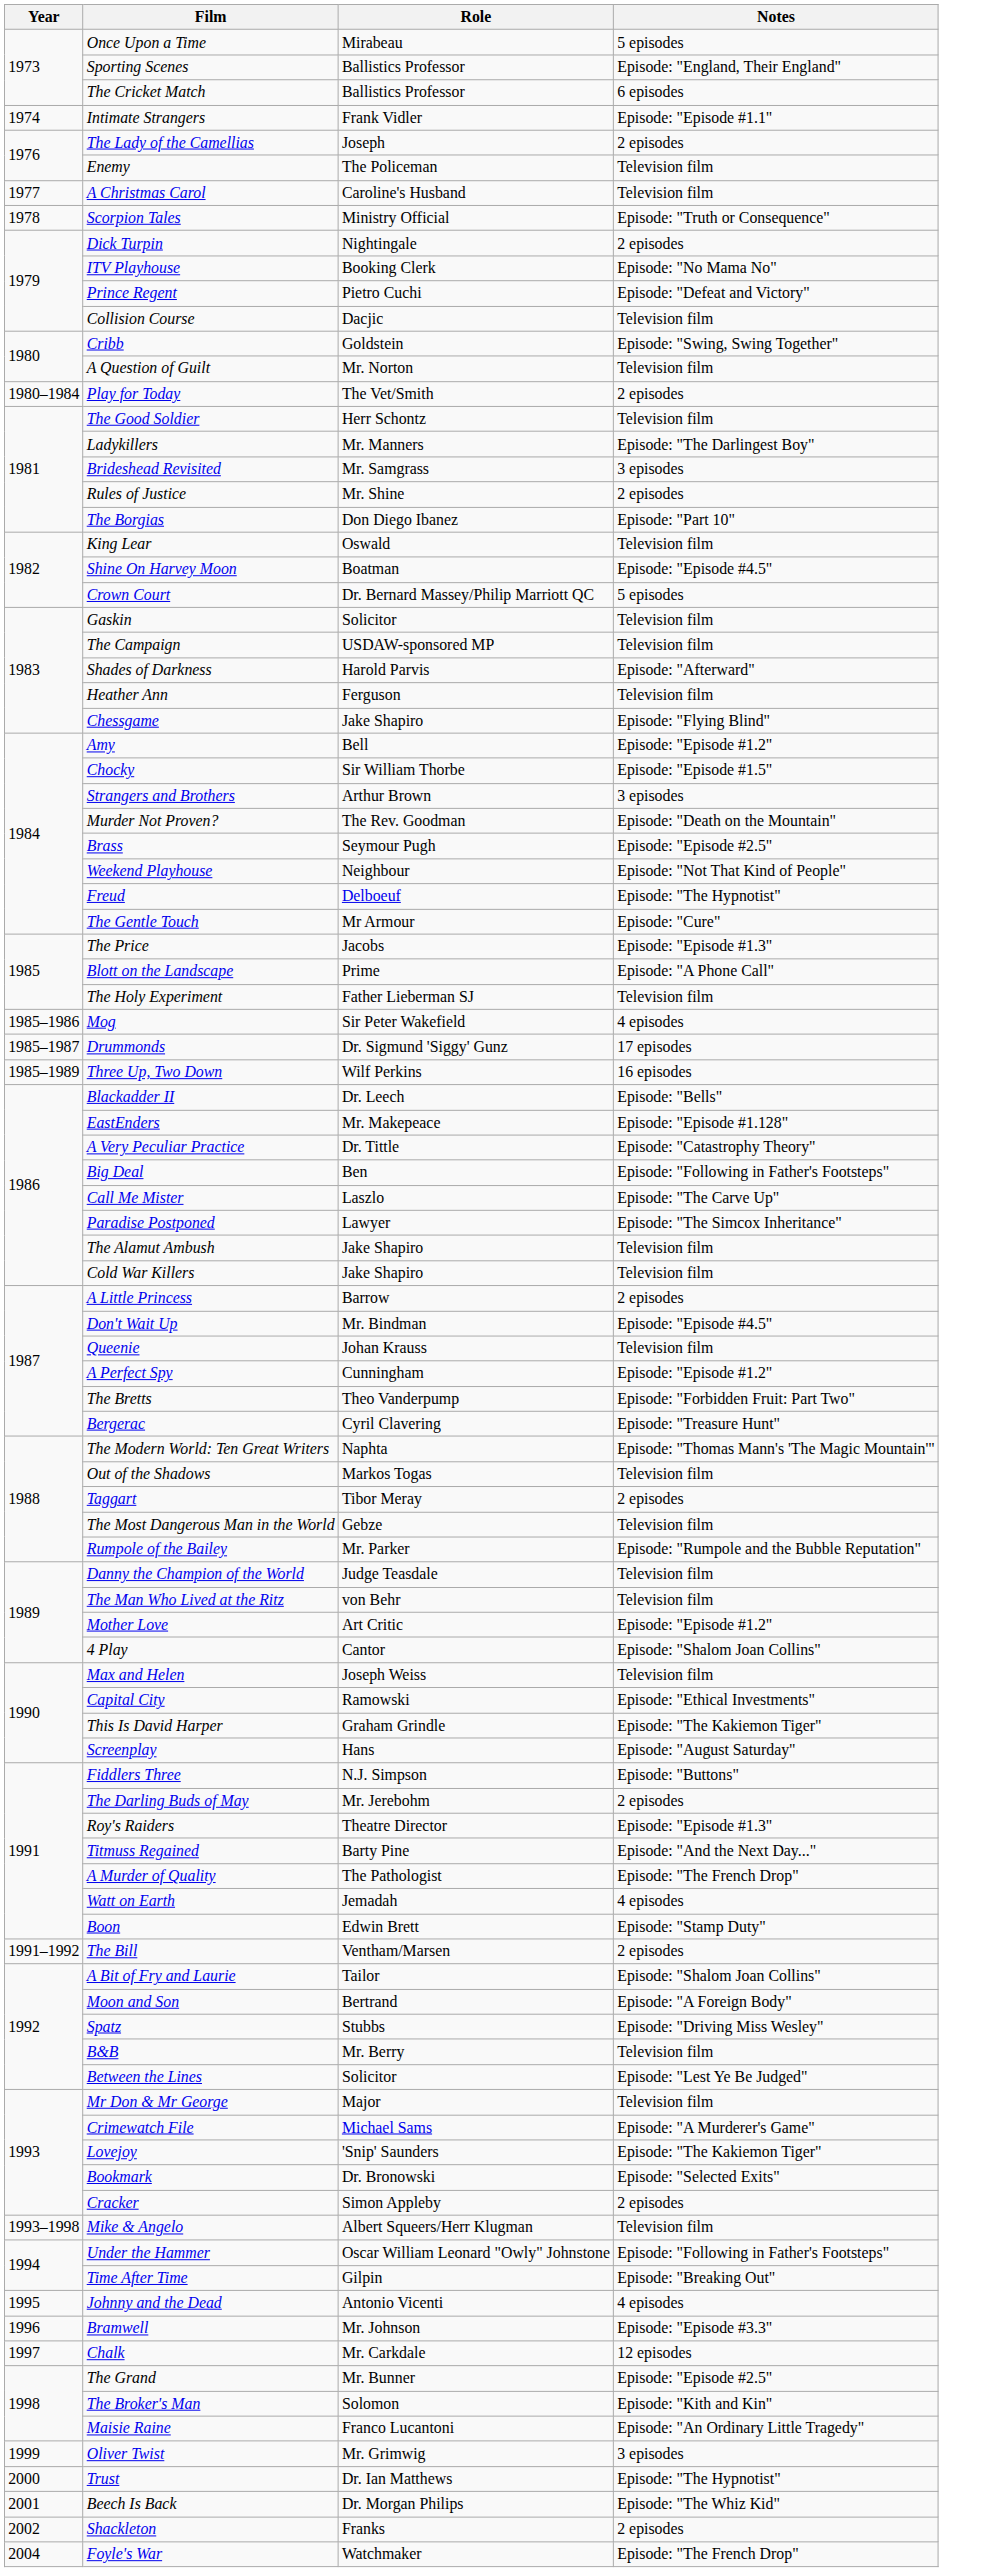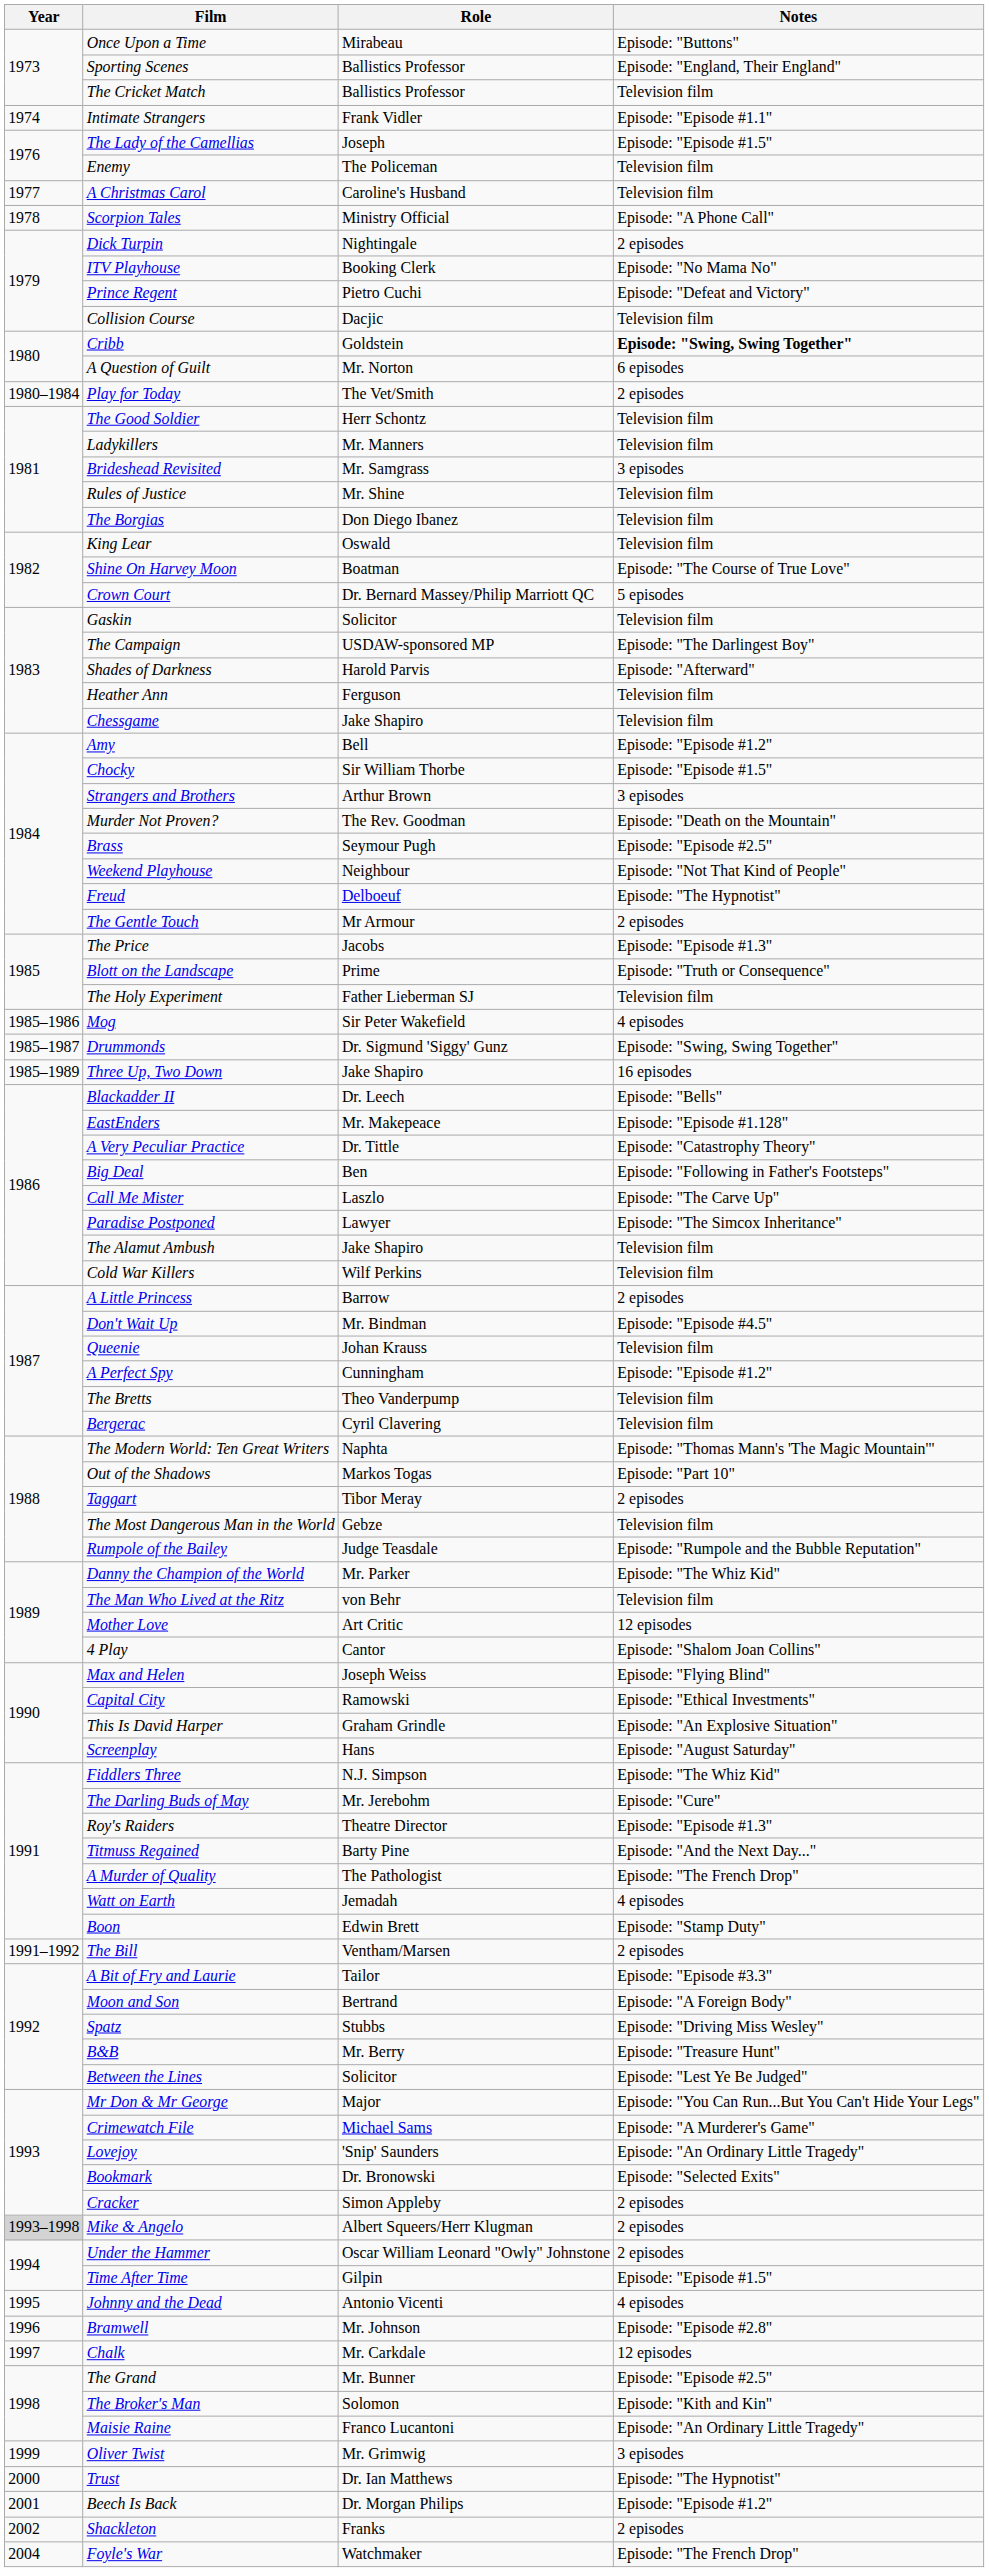 <table class="wikitable">
 <tr>
 <th>Year</th>
 <th>Film</th>
 <th>Role</th>
 <th>Notes</th>
 </tr>
 <tr>
 <td rowspan="3">1973</td>
 <td><em>Once Upon a Time</em></td>
 <td>Mirabeau</td>
-<td>5 episodes</td>
+<td>Episode: "Buttons"</td>
 </tr>
 <tr>
 <td><em>Sporting Scenes</em></td>
 <td>Ballistics Professor</td>
 <td>Episode: "England, Their England"</td>
 </tr>
 <tr>
 <td><em>The Cricket Match</em></td>
 <td>Ballistics Professor</td>
-<td>6 episodes</td>
+<td>Television film</td>
 </tr>
 <tr>
 <td>1974</td>
 <td><em>Intimate Strangers</em></td>
 <td>Frank Vidler</td>
 <td>Episode: "Episode #1.1"</td>
 </tr>
 <tr>
 <td rowspan="2">1976</td>
 <td><em><a href='#'>The Lady of the Camellias</a></em></td>
 <td>Joseph</td>
-<td>2 episodes</td>
+<td>Episode: "Episode #1.5"</td>
 </tr>
 <tr>
 <td><em>Enemy</em></td>
 <td>The Policeman</td>
 <td>Television film</td>
 </tr>
 <tr>
 <td>1977</td>
 <td><em><a href='#'>A Christmas Carol</a></em></td>
 <td>Caroline's Husband</td>
 <td>Television film</td>
 </tr>
 <tr>
 <td>1978</td>
 <td><em><a href='#'>Scorpion Tales</a></em></td>
 <td>Ministry Official</td>
-<td>Episode: "Truth or Consequence"</td>
+<td>Episode: "A Phone Call"</td>
 </tr>
 <tr>
 <td rowspan="4">1979</td>
 <td><a href='#'><em>Dick Turpin</em></a></td>
 <td>Nightingale</td>
 <td>2 episodes</td>
 </tr>
 <tr>
 <td><a href='#'><em>ITV Playhouse</em></a></td>
 <td>Booking Clerk</td>
 <td>Episode: "No Mama No"</td>
 </tr>
 <tr>
 <td><a href='#'><em>Prince Regent</em></a></td>
 <td>Pietro Cuchi</td>
 <td>Episode: "Defeat and Victory"</td>
 </tr>
 <tr>
 <td><em>Collision Course</em></td>
 <td>Dacjic</td>
 <td>Television film</td>
 </tr>
 <tr>
 <td rowspan="2">1980</td>
 <td><em><a href='#'>Cribb</a></em></td>
 <td>Goldstein</td>
-<td>Episode: "Swing, Swing Together"</td>
+<td><strong>Episode: "Swing, Swing Together"</strong></td>
 </tr>
 <tr>
 <td><em>A Question of Guilt</em></td>
 <td>Mr. Norton</td>
-<td>Television film</td>
+<td>6 episodes</td>
 </tr>
 <tr>
 <td rowspan="1">1980–1984</td>
 <td><em><a href='#'>Play for Today</a></em></td>
 <td>The Vet/Smith</td>
 <td>2 episodes</td>
 </tr>
 <tr>
 <td rowspan="5">1981</td>
 <td><a href='#'><em>The Good Soldier</em></a></td>
 <td>Herr Schontz</td>
 <td>Television film</td>
 </tr>
 <tr>
 <td><em>Ladykillers</em></td>
 <td>Mr. Manners</td>
-<td>Episode: "The Darlingest Boy"</td>
+<td>Television film</td>
 </tr>
 <tr>
 <td><a href='#'><em>Brideshead Revisited</em></a></td>
 <td>Mr. Samgrass</td>
 <td>3 episodes</td>
 </tr>
 <tr>
 <td><em>Rules of Justice</em></td>
 <td>Mr. Shine</td>
-<td>2 episodes</td>
+<td>Television film</td>
 </tr>
 <tr>
 <td><a href='#'><em>The Borgias</em></a></td>
 <td>Don Diego Ibanez</td>
-<td>Episode: "Part 10"</td>
+<td>Television film</td>
 </tr>
 <tr>
 <td rowspan="3">1982</td>
 <td><em>King Lear</em></td>
 <td>Oswald</td>
 <td>Television film</td>
 </tr>
 <tr>
 <td><a href='#'><em>Shine On Harvey Moon</em></a></td>
 <td>Boatman</td>
-<td>Episode: "Episode #4.5"</td>
+<td>Episode: "The Course of True Love"</td>
 </tr>
 <tr>
 <td><a href='#'><em>Crown Court</em></a></td>
 <td>Dr. Bernard Massey/Philip Marriott QC</td>
 <td>5 episodes</td>
 </tr>
 <tr>
 <td rowspan="5">1983</td>
 <td><em>Gaskin</em></td>
 <td>Solicitor</td>
 <td>Television film</td>
 </tr>
 <tr>
 <td><em>The Campaign</em></td>
 <td>USDAW-sponsored MP</td>
-<td>Television film</td>
+<td>Episode: "The Darlingest Boy"</td>
 </tr>
 <tr>
 <td><em>Shades of Darkness</em></td>
 <td>Harold Parvis</td>
 <td>Episode: "Afterward"</td>
 </tr>
 <tr>
 <td><em>Heather Ann</em></td>
 <td>Ferguson</td>
 <td>Television film</td>
 </tr>
 <tr>
 <td><em><a href='#'>Chessgame</a></em></td>
 <td>Jake Shapiro</td>
-<td>Episode: "Flying Blind"</td>
+<td>Television film</td>
 </tr>
 <tr>
 <td rowspan="8">1984</td>
 <td><a href='#'><em>Amy</em></a></td>
 <td>Bell</td>
 <td>Episode: "Episode #1.2"</td>
 </tr>
 <tr>
 <td><a href='#'><em>Chocky</em></a></td>
 <td>Sir William Thorbe</td>
 <td>Episode: "Episode #1.5"</td>
 </tr>
 <tr>
 <td><a href='#'><em>Strangers and Brothers</em></a></td>
 <td>Arthur Brown</td>
 <td>3 episodes</td>
 </tr>
 <tr>
 <td><em>Murder Not Proven?</em></td>
 <td>The Rev. Goodman</td>
 <td>Episode: "Death on the Mountain"</td>
 </tr>
 <tr>
 <td><a href='#'><em>Brass</em></a></td>
 <td>Seymour Pugh</td>
 <td>Episode: "Episode #2.5"</td>
 </tr>
 <tr>
 <td><em><a href='#'>Weekend Playhouse</a></em></td>
 <td>Neighbour</td>
 <td>Episode: "Not That Kind of People"</td>
 </tr>
 <tr>
 <td><a href='#'><em>Freud</em></a></td>
 <td><a href='#'>Delboeuf</a></td>
 <td>Episode: "The Hypnotist"</td>
 </tr>
 <tr>
 <td><em><a href='#'>The Gentle Touch</a></em></td>
 <td>Mr Armour</td>
-<td>Episode: "Cure"</td>
+<td>2 episodes</td>
 </tr>
 <tr>
 <td rowspan="3">1985</td>
 <td><em>The Price</em></td>
 <td>Jacobs</td>
 <td>Episode: "Episode #1.3"</td>
 </tr>
 <tr>
 <td><a href='#'><em>Blott on the Landscape</em></a></td>
 <td>Prime</td>
-<td>Episode: "A Phone Call"</td>
+<td>Episode: "Truth or Consequence"</td>
 </tr>
 <tr>
 <td><em>The Holy Experiment</em></td>
 <td>Father Lieberman SJ</td>
 <td>Television film</td>
 </tr>
 <tr>
 <td rowspan="1">1985–1986</td>
 <td><a href='#'><em>Mog</em></a></td>
 <td>Sir Peter Wakefield</td>
 <td>4 episodes</td>
 </tr>
 <tr>
 <td rowspan="1">1985–1987</td>
 <td><a href='#'><em>Drummonds</em></a></td>
 <td>Dr. Sigmund 'Siggy' Gunz</td>
-<td>17 episodes</td>
+<td>Episode: "Swing, Swing Together"</td>
 </tr>
 <tr>
 <td rowspan="1">1985–1989</td>
 <td><em><a href='#'>Three Up, Two Down</a></em></td>
-<td>Wilf Perkins</td>
+<td>Jake Shapiro</td>
 <td>16 episodes</td>
 </tr>
 <tr>
 <td rowspan="8">1986</td>
 <td><em><a href='#'>Blackadder II</a></em></td>
 <td>Dr. Leech</td>
 <td>Episode: "Bells"</td>
 </tr>
 <tr>
 <td><em><a href='#'>EastEnders</a></em></td>
 <td>Mr. Makepeace</td>
 <td>Episode: "Episode #1.128"</td>
 </tr>
 <tr>
 <td><em><a href='#'>A Very Peculiar Practice</a></em></td>
 <td>Dr. Tittle</td>
 <td>Episode: "Catastrophy Theory"</td>
 </tr>
 <tr>
 <td><a href='#'><em>Big Deal</em></a></td>
 <td>Ben</td>
 <td>Episode: "Following in Father's Footsteps"</td>
 </tr>
 <tr>
 <td><a href='#'><em>Call Me Mister</em></a></td>
 <td>Laszlo</td>
 <td>Episode: "The Carve Up"</td>
 </tr>
 <tr>
 <td><em><a href='#'>Paradise Postponed</a></em></td>
 <td>Lawyer</td>
 <td>Episode: "The Simcox Inheritance"</td>
 </tr>
 <tr>
 <td><em>The Alamut Ambush</em></td>
 <td>Jake Shapiro</td>
 <td>Television film</td>
 </tr>
 <tr>
 <td><em>Cold War Killers</em></td>
-<td>Jake Shapiro</td>
+<td>Wilf Perkins</td>
 <td>Television film</td>
 </tr>
 <tr>
 <td rowspan="6">1987</td>
 <td><a href='#'><em>A Little Princess</em></a></td>
 <td>Barrow</td>
 <td>2 episodes</td>
 </tr>
 <tr>
 <td><a href='#'><em>Don't Wait Up</em></a></td>
 <td>Mr. Bindman</td>
 <td>Episode: "Episode #4.5"</td>
 </tr>
 <tr>
 <td><a href='#'><em>Queenie</em></a></td>
 <td>Johan Krauss</td>
 <td>Television film</td>
 </tr>
 <tr>
 <td><a href='#'><em>A Perfect Spy</em></a></td>
 <td>Cunningham</td>
 <td>Episode: "Episode #1.2"</td>
 </tr>
 <tr>
 <td><em>The Bretts</em></td>
 <td>Theo Vanderpump</td>
-<td>Episode: "Forbidden Fruit: Part Two"</td>
+<td>Television film</td>
 </tr>
 <tr>
 <td><a href='#'><em>Bergerac</em></a></td>
 <td>Cyril Clavering</td>
-<td>Episode: "Treasure Hunt"</td>
+<td>Television film</td>
 </tr>
 <tr>
 <td rowspan="5">1988</td>
 <td><em>The Modern World: Ten Great Writers</em></td>
 <td>Naphta</td>
 <td>Episode: "Thomas Mann's 'The Magic Mountain'"</td>
 </tr>
 <tr>
 <td><em>Out of the Shadows</em></td>
 <td>Markos Togas</td>
-<td>Television film</td>
+<td>Episode: "Part 10"</td>
 </tr>
 <tr>
 <td><em><a href='#'>Taggart</a></em></td>
 <td>Tibor Meray</td>
 <td>2 episodes</td>
 </tr>
 <tr>
 <td><em>The Most Dangerous Man in the World</em></td>
 <td>Gebze</td>
 <td>Television film</td>
 </tr>
 <tr>
 <td><em><a href='#'>Rumpole of the Bailey</a></em></td>
-<td>Mr. Parker</td>
+<td>Judge Teasdale</td>
 <td>Episode: "Rumpole and the Bubble Reputation"</td>
 </tr>
 <tr>
 <td rowspan="4">1989</td>
 <td><a href='#'><em>Danny the Champion of the World</em></a></td>
-<td>Judge Teasdale</td>
-<td>Television film</td>
+<td>Mr. Parker</td>
+<td>Episode: "The Whiz Kid"</td>
 </tr>
 <tr>
 <td><a href='#'><em>The Man  Who Lived at the Ritz</em></a></td>
 <td>von Behr</td>
 <td>Television film</td>
 </tr>
 <tr>
 <td><a href='#'><em>Mother Love</em></a></td>
 <td>Art Critic</td>
-<td>Episode: "Episode #1.2"</td>
+<td>12 episodes</td>
 </tr>
 <tr>
 <td><em>4 Play</em></td>
 <td>Cantor</td>
 <td>Episode: "Shalom Joan Collins"</td>
 </tr>
 <tr>
 <td rowspan="4">1990</td>
 <td><em><a href='#'>Max and Helen</a></em></td>
 <td>Joseph Weiss</td>
-<td>Television film</td>
+<td>Episode: "Flying Blind"</td>
 </tr>
 <tr>
 <td><a href='#'><em>Capital City</em></a></td>
 <td>Ramowski</td>
 <td>Episode: "Ethical Investments"</td>
 </tr>
 <tr>
 <td><em>This Is David Harper</em></td>
 <td>Graham Grindle</td>
-<td>Episode: "The Kakiemon Tiger"</td>
+<td>Episode: "An Explosive Situation"</td>
 </tr>
 <tr>
 <td><a href='#'><em>Screenplay</em></a></td>
 <td>Hans</td>
 <td>Episode: "August Saturday"</td>
 </tr>
 <tr>
 <td rowspan="7">1991</td>
 <td><a href='#'><em>Fiddlers Three</em></a></td>
 <td>N.J. Simpson</td>
-<td>Episode: "Buttons"</td>
+<td>Episode: "The Whiz Kid"</td>
 </tr>
 <tr>
 <td><a href='#'><em>The Darling Buds of May</em></a></td>
 <td>Mr. Jerebohm</td>
-<td>2 episodes</td>
+<td>Episode: "Cure"</td>
 </tr>
 <tr>
 <td><em>Roy's Raiders</em></td>
 <td>Theatre Director</td>
 <td>Episode: "Episode #1.3"</td>
 </tr>
 <tr>
 <td><em><a href='#'>Titmuss Regained</a></em></td>
 <td>Barty Pine</td>
 <td>Episode: "And the Next Day..."</td>
 </tr>
 <tr>
 <td><a href='#'><em>A Murder of Quality</em></a></td>
 <td>The Pathologist</td>
 <td>Episode: "The French Drop"</td>
 </tr>
 <tr>
 <td><em><a href='#'>Watt on Earth</a></em></td>
 <td>Jemadah</td>
 <td>4 episodes</td>
 </tr>
 <tr>
 <td><a href='#'><em>Boon</em></a></td>
 <td>Edwin Brett</td>
 <td>Episode: "Stamp Duty"</td>
 </tr>
 <tr>
 <td rowspan="1">1991–1992</td>
 <td><em><a href='#'>The Bill</a></em></td>
 <td>Ventham/Marsen</td>
 <td>2 episodes</td>
 </tr>
 <tr>
 <td rowspan="5">1992</td>
 <td><a href='#'><em>A Bit of Fry and Laurie</em></a></td>
 <td>Tailor</td>
-<td>Episode: "Shalom Joan Collins"</td>
+<td>Episode: "Episode #3.3"</td>
 </tr>
 <tr>
 <td><em><a href='#'>Moon and Son</a></em></td>
 <td>Bertrand</td>
 <td>Episode: "A Foreign Body"</td>
 </tr>
 <tr>
 <td><em><a href='#'>Spatz</a></em></td>
 <td>Stubbs</td>
 <td>Episode: "Driving Miss Wesley"</td>
 </tr>
 <tr>
 <td><a href='#'><em>B&B</em></a></td>
 <td>Mr. Berry</td>
-<td>Television film</td>
+<td>Episode: "Treasure Hunt"</td>
 </tr>
 <tr>
 <td><a href='#'><em>Between the Lines</em></a></td>
 <td>Solicitor</td>
 <td>Episode: "Lest Ye Be Judged"</td>
 </tr>
 <tr>
 <td rowspan="5">1993</td>
 <td><em><a href='#'>Mr Don & Mr George</a></em></td>
 <td>Major</td>
-<td>Television film</td>
+<td>Episode: "You Can Run...But You Can't Hide Your Legs"</td>
 </tr>
 <tr>
 <td><em><a href='#'>Crimewatch File</a></em></td>
 <td><a href='#'>Michael Sams</a></td>
 <td>Episode: "A Murderer's Game"</td>
 </tr>
 <tr>
 <td><em><a href='#'>Lovejoy</a></em></td>
 <td>'Snip' Saunders</td>
-<td>Episode: "The Kakiemon Tiger"</td>
+<td>Episode: "An Ordinary Little Tragedy"</td>
 </tr>
 <tr>
 <td><a href='#'><em>Bookmark</em></a></td>
 <td>Dr. Bronowski</td>
 <td>Episode: "Selected Exits"</td>
 </tr>
 <tr>
 <td><a href='#'><em>Cracker</em></a></td>
 <td>Simon Appleby</td>
 <td>2 episodes</td>
 </tr>
 <tr>
-<td rowspan="1">1993–1998</td>
+<td rowspan="1" style="background: lightgrey;">1993–1998</td>
 <td><a href='#'><em>Mike & Angelo</em></a></td>
 <td>Albert Squeers/Herr Klugman</td>
-<td>Television film</td>
+<td>2 episodes</td>
 </tr>
 <tr>
 <td rowspan="2">1994</td>
 <td><em><a href='#'>Under the Hammer</a></em></td>
 <td>Oscar William Leonard "Owly" Johnstone</td>
-<td>Episode: "Following in Father's Footsteps"</td>
+<td>2 episodes</td>
 </tr>
 <tr>
 <td><a href='#'><em>Time After Time</em></a></td>
 <td>Gilpin</td>
-<td>Episode: "Breaking Out"</td>
+<td>Episode: "Episode #1.5"</td>
 </tr>
 <tr>
 <td>1995</td>
 <td><a href='#'><em>Johnny and the Dead</em></a></td>
 <td>Antonio Vicenti</td>
 <td>4 episodes</td>
 </tr>
 <tr>
 <td>1996</td>
 <td><a href='#'><em>Bramwell</em></a></td>
 <td>Mr. Johnson</td>
-<td>Episode: "Episode #3.3"</td>
+<td>Episode: "Episode #2.8"</td>
 </tr>
 <tr>
 <td>1997</td>
 <td><a href='#'><em>Chalk</em></a></td>
 <td>Mr. Carkdale</td>
 <td>12 episodes</td>
 </tr>
 <tr>
 <td rowspan="3">1998</td>
 <td><em>The Grand</em></td>
 <td>Mr. Bunner</td>
 <td>Episode: "Episode #2.5"</td>
 </tr>
 <tr>
 <td><em><a href='#'>The Broker's Man</a></em></td>
 <td>Solomon</td>
 <td>Episode: "Kith and Kin"</td>
 </tr>
 <tr>
 <td><em><a href='#'>Maisie Raine</a></em></td>
 <td>Franco Lucantoni</td>
 <td>Episode: "An Ordinary Little Tragedy"</td>
 </tr>
 <tr>
 <td>1999</td>
 <td><a href='#'><em>Oliver Twist</em></a></td>
 <td>Mr. Grimwig</td>
 <td>3 episodes</td>
 </tr>
 <tr>
 <td>2000</td>
 <td><a href='#'><em>Trust</em></a></td>
 <td>Dr. Ian Matthews</td>
 <td>Episode: "The Hypnotist"</td>
 </tr>
 <tr>
 <td>2001</td>
 <td><em>Beech Is Back</em></td>
 <td>Dr. Morgan Philips</td>
-<td>Episode: "The Whiz Kid"</td>
+<td>Episode: "Episode #1.2"</td>
 </tr>
 <tr>
 <td>2002</td>
 <td><a href='#'><em>Shackleton</em></a></td>
 <td>Franks</td>
 <td>2 episodes</td>
 </tr>
 <tr>
 <td>2004</td>
 <td><em><a href='#'>Foyle's War</a></em></td>
 <td>Watchmaker</td>
 <td>Episode: "The French Drop"</td>
 </tr>
 </table>
